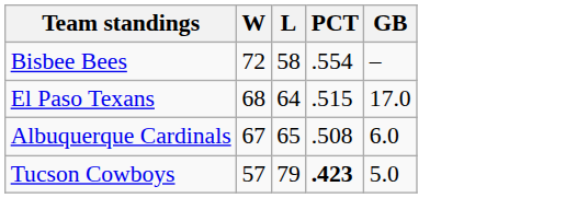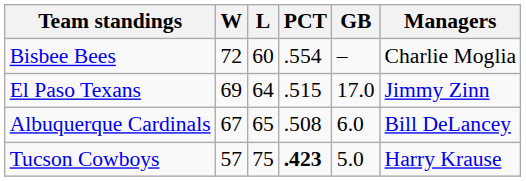 <table class="wikitable">
 <tr>
 <th>Team standings</th>
 <th>W</th>
 <th>L</th>
 <th>PCT</th>
 <th>GB</th>
+<th>Managers</th>
 </tr>
 <tr>
 <td><a href='#'>Bisbee Bees</a></td>
 <td>72</td>
-<td>58</td>
+<td>60</td>
 <td>.554</td>
 <td>–</td>
+<td>Charlie Moglia</td>
 </tr>
 <tr>
 <td><a href='#'>El Paso Texans</a></td>
-<td>68</td>
+<td>69</td>
 <td>64</td>
 <td>.515</td>
 <td>17.0</td>
+<td><a href='#'>Jimmy Zinn</a></td>
 </tr>
 <tr>
 <td><a href='#'>Albuquerque Cardinals</a></td>
 <td>67</td>
 <td>65</td>
 <td>.508</td>
 <td>6.0</td>
+<td><a href='#'>Bill DeLancey</a></td>
 </tr>
 <tr>
 <td><a href='#'>Tucson Cowboys</a></td>
 <td>57</td>
-<td>79</td>
+<td>75</td>
 <td><strong>.423</strong></td>
 <td>5.0</td>
+<td><a href='#'>Harry Krause</a></td>
 </tr>
 </table>
